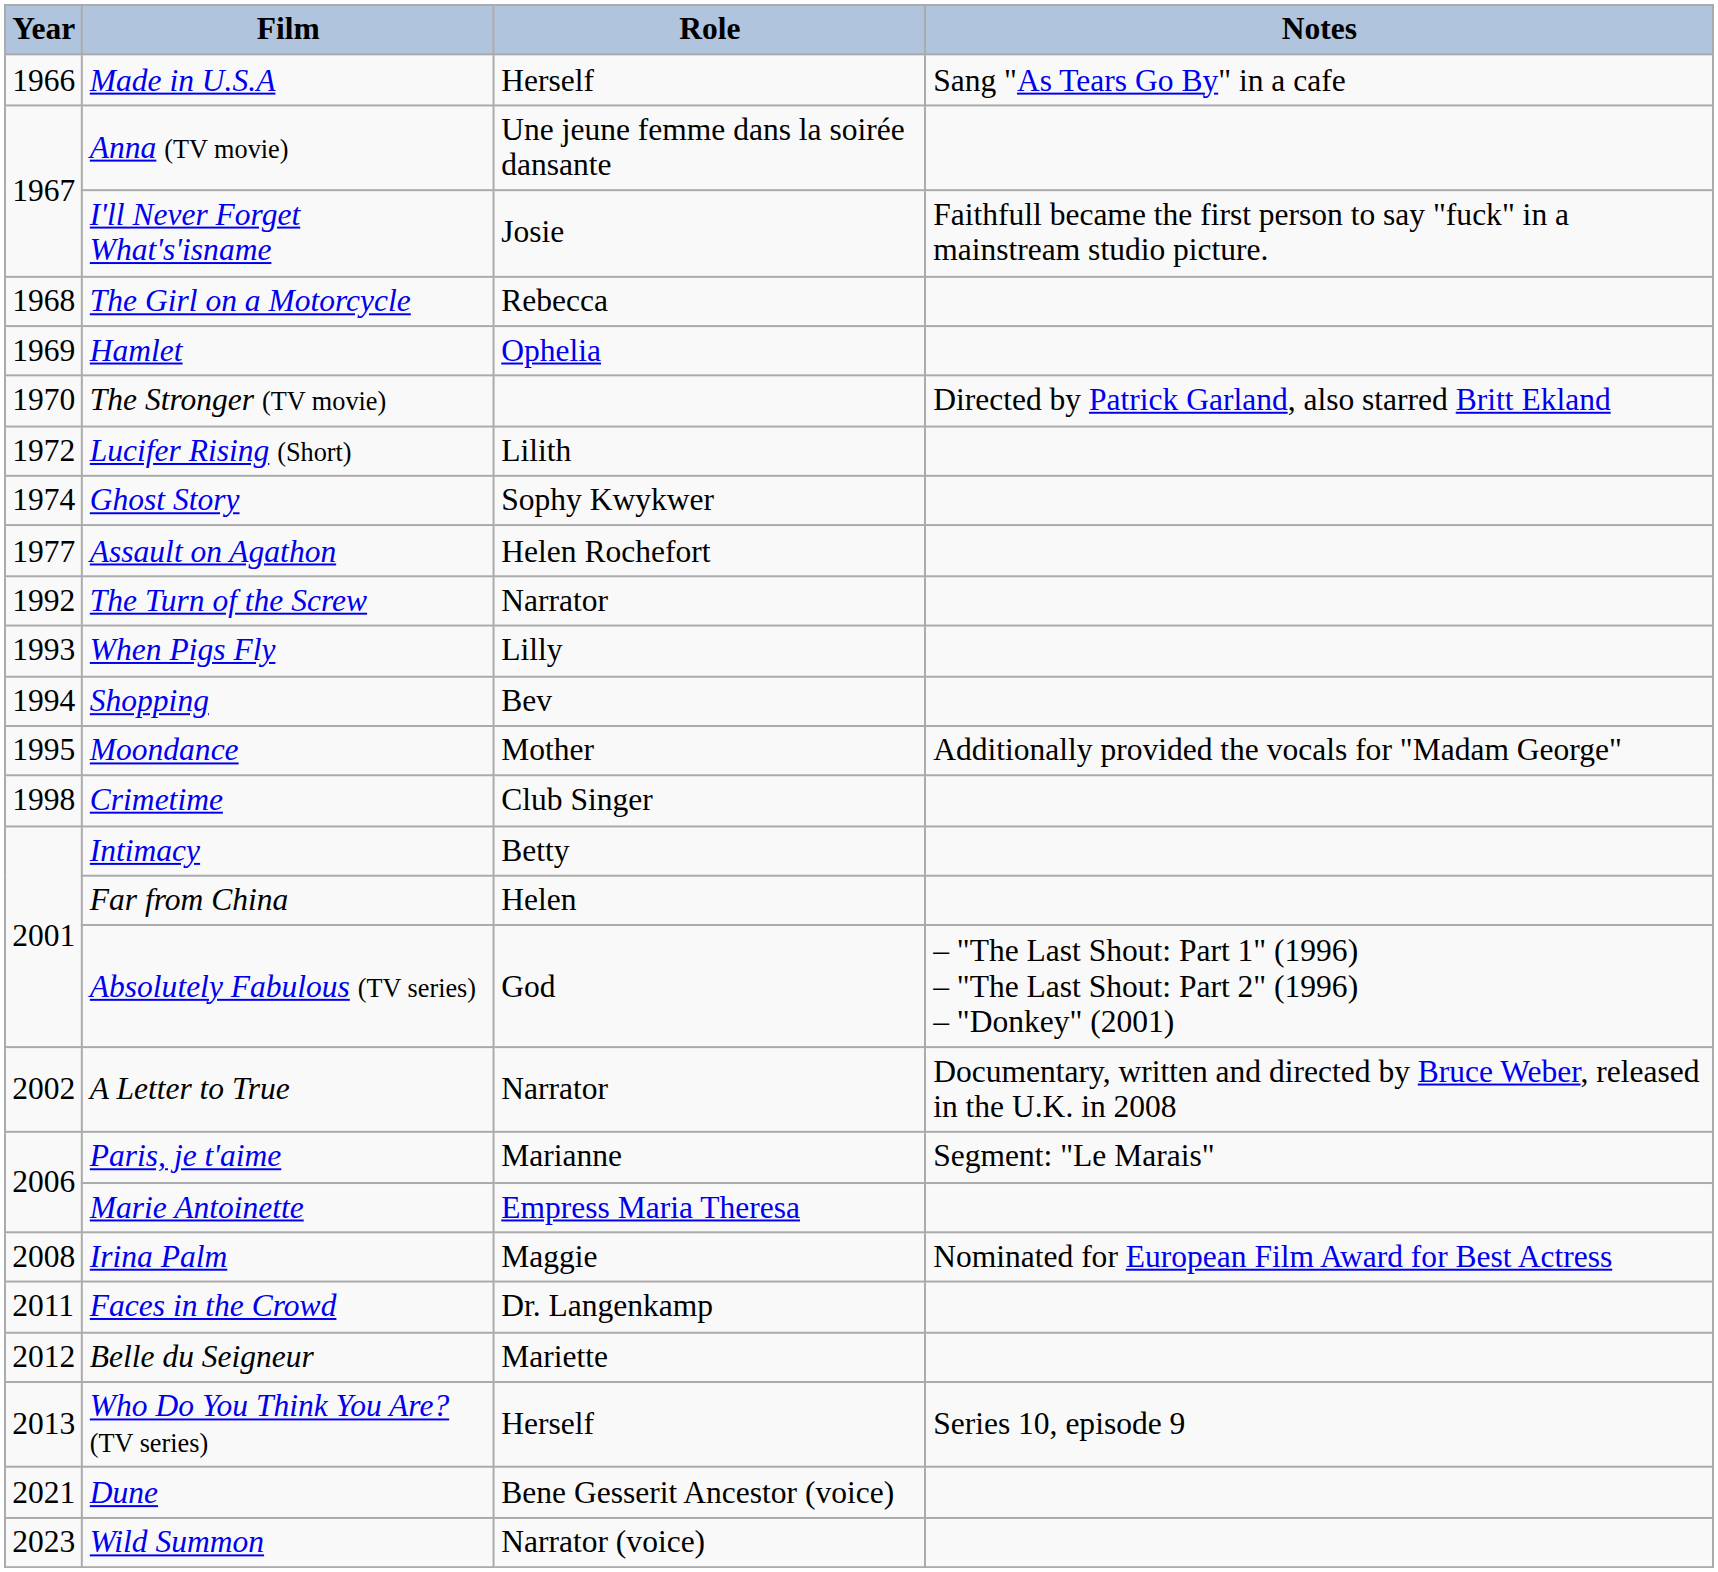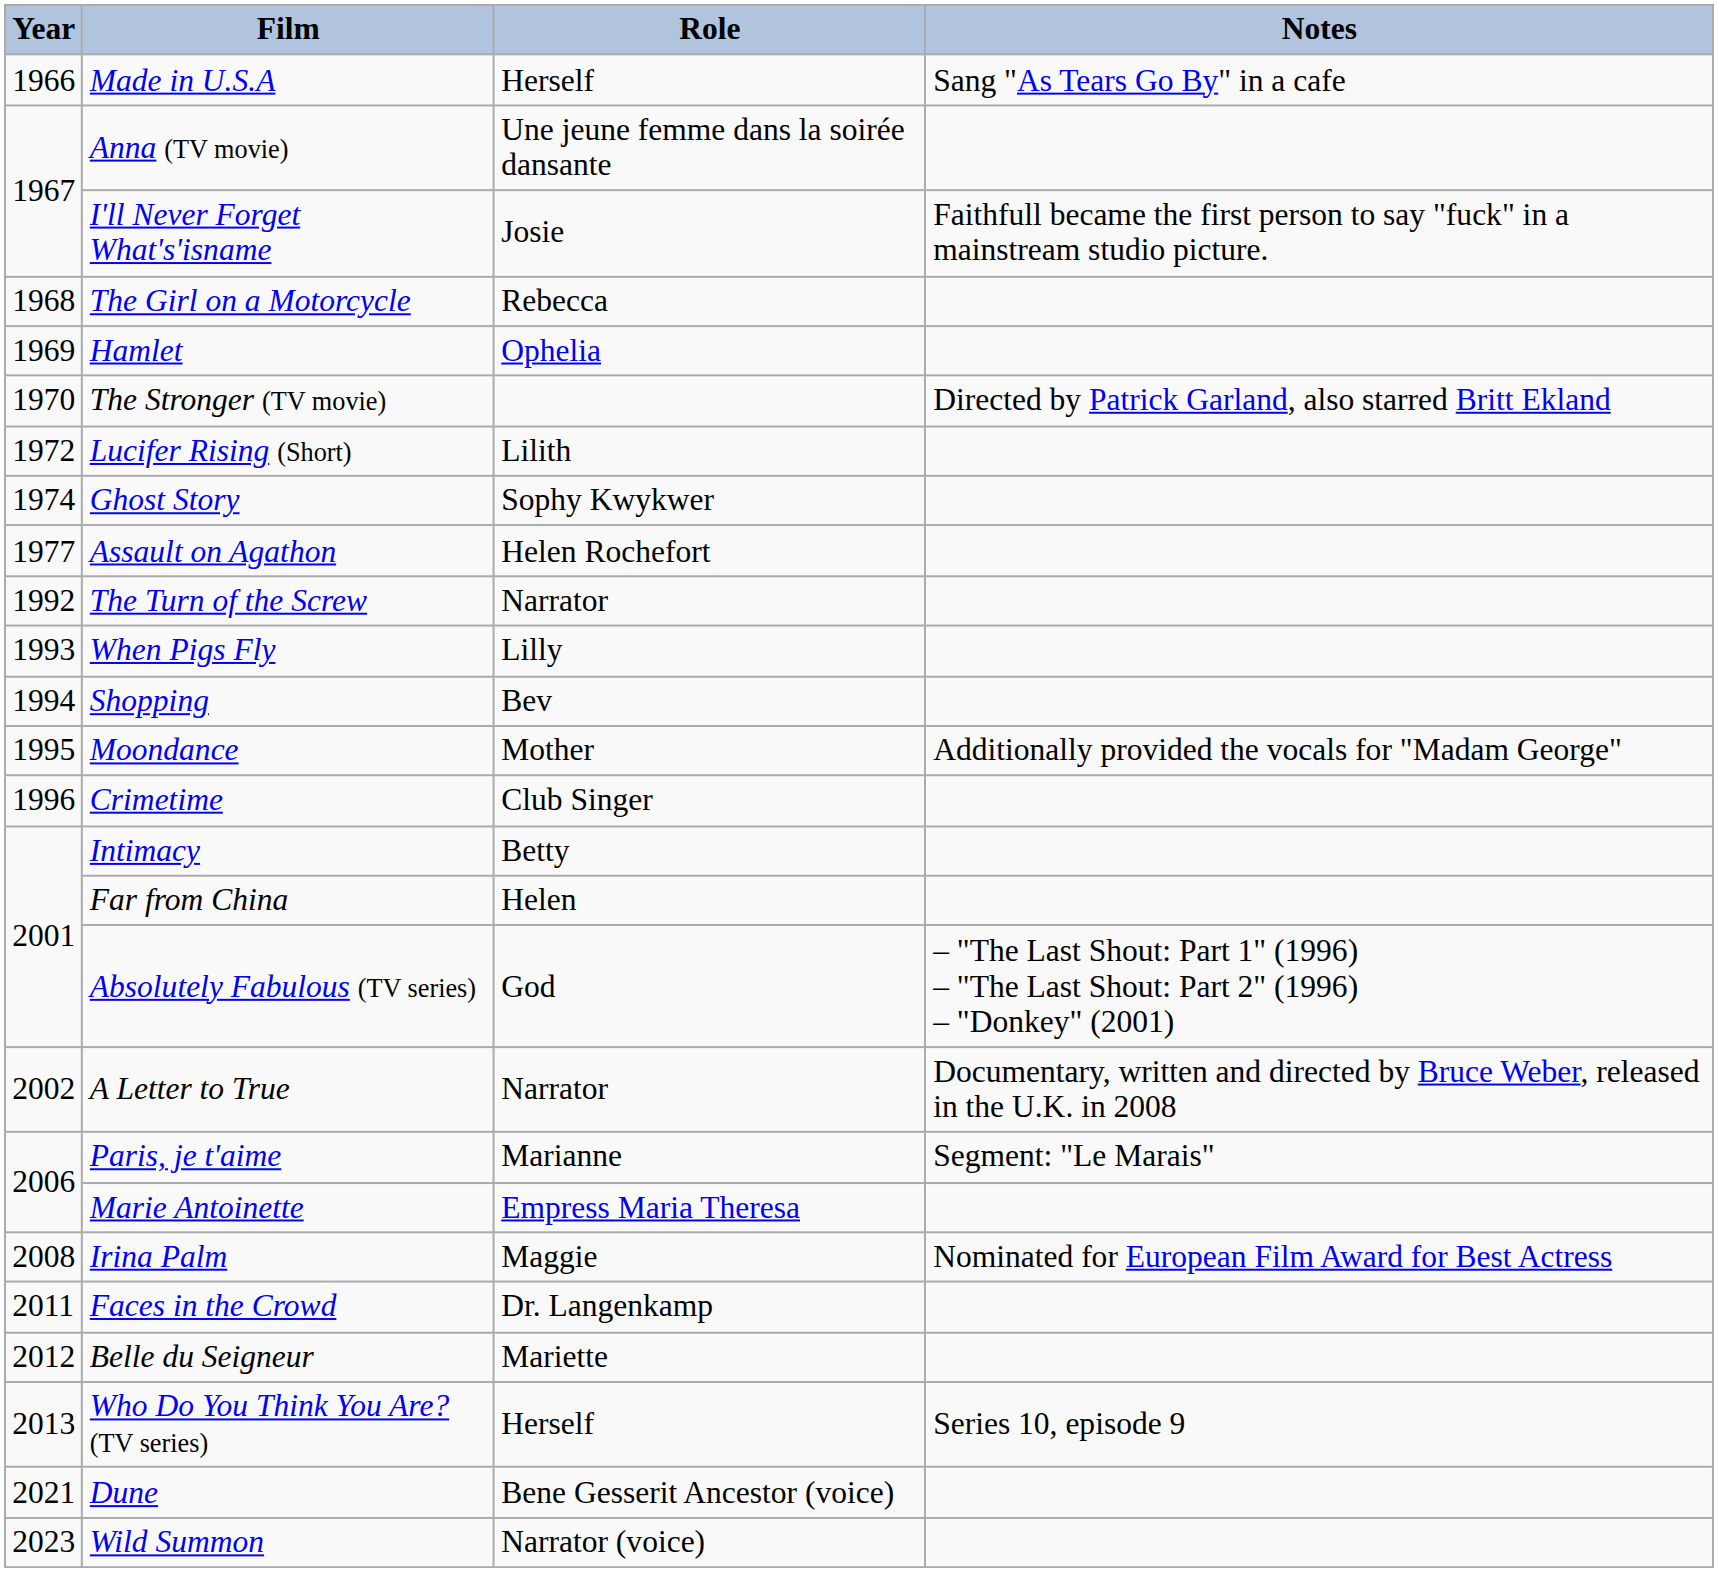 <table class="wikitable">
 <tr style="text-align:center;">
 <th style="background:#B0C4DE;">Year</th>
 <th style="background:#B0C4DE;">Film</th>
 <th style="background:#B0C4DE;">Role</th>
 <th style="background:#B0C4DE;">Notes</th>
 </tr>
 <tr>
 <td>1966</td>
 <td><em><a href='#'>Made in U.S.A</a></em></td>
 <td>Herself</td>
 <td>Sang "<a href='#'>As Tears Go By</a>" in a cafe</td>
 </tr>
 <tr>
 <td rowspan="2">1967</td>
 <td><em><a href='#'>Anna</a></em> <small>(TV movie)</small></td>
 <td>Une jeune femme dans la soirée dansante</td>
 <td></td>
 </tr>
 <tr>
 <td><em><a href='#'>I'll Never Forget What's'isname</a></em></td>
 <td>Josie</td>
 <td>Faithfull became the first person to say "fuck" in a mainstream studio picture.</td>
 </tr>
 <tr>
 <td>1968</td>
 <td><em><a href='#'>The Girl on a Motorcycle</a></em></td>
 <td>Rebecca</td>
 <td></td>
 </tr>
 <tr>
 <td>1969</td>
 <td><em><a href='#'>Hamlet</a></em></td>
 <td><a href='#'>Ophelia</a></td>
 <td></td>
 </tr>
 <tr>
 <td>1970</td>
 <td><em>The Stronger</em> <small>(TV movie)</small></td>
 <td></td>
 <td>Directed by <a href='#'>Patrick Garland</a>, also starred <a href='#'>Britt Ekland</a></td>
 </tr>
 <tr>
 <td>1972</td>
 <td><em><a href='#'>Lucifer Rising</a></em> <small>(Short)</small></td>
 <td>Lilith</td>
 <td></td>
 </tr>
 <tr>
 <td>1974</td>
 <td><em><a href='#'>Ghost Story</a></em></td>
 <td>Sophy Kwykwer</td>
 <td></td>
 </tr>
 <tr>
 <td>1977</td>
 <td><em><a href='#'>Assault on Agathon</a></em></td>
 <td>Helen Rochefort</td>
 <td></td>
 </tr>
 <tr>
 <td>1992</td>
 <td><em><a href='#'>The Turn of the Screw</a></em></td>
 <td>Narrator</td>
 <td></td>
 </tr>
 <tr>
 <td>1993</td>
 <td><em><a href='#'>When Pigs Fly</a></em></td>
 <td>Lilly</td>
 <td></td>
 </tr>
 <tr>
 <td>1994</td>
 <td><em><a href='#'>Shopping</a></em></td>
 <td>Bev</td>
 <td></td>
 </tr>
 <tr>
 <td>1995</td>
 <td><em><a href='#'>Moondance</a></em></td>
 <td>Mother</td>
 <td>Additionally provided the vocals for "Madam George"</td>
 </tr>
 <tr>
-<td>1998</td>
+<td>1996</td>
 <td><em><a href='#'>Crimetime</a></em></td>
 <td>Club Singer</td>
 <td></td>
 </tr>
 <tr>
 <td rowspan="3">2001</td>
 <td><em><a href='#'>Intimacy</a></em></td>
 <td>Betty</td>
 <td></td>
 </tr>
 <tr>
 <td><em>Far from China</em></td>
 <td>Helen</td>
 <td></td>
 </tr>
 <tr>
 <td><em><a href='#'>Absolutely Fabulous</a></em> <small>(TV series)</small></td>
 <td>God</td>
 <td>– "The Last Shout: Part 1" (1996) <br> – "The Last Shout: Part 2" (1996) <br> – "Donkey" (2001)</td>
 </tr>
 <tr>
 <td>2002</td>
 <td><em>A Letter to True</em></td>
 <td>Narrator</td>
 <td>Documentary, written and directed by <a href='#'>Bruce Weber</a>, released in the U.K. in 2008</td>
 </tr>
 <tr>
 <td rowspan="2">2006</td>
 <td><em><a href='#'>Paris, je t'aime</a></em></td>
 <td>Marianne</td>
 <td>Segment: "Le Marais"</td>
 </tr>
 <tr>
 <td><em><a href='#'>Marie Antoinette</a></em></td>
 <td><a href='#'>Empress Maria Theresa</a></td>
 <td></td>
 </tr>
 <tr>
 <td>2008</td>
 <td><em><a href='#'>Irina Palm</a></em></td>
 <td>Maggie</td>
 <td>Nominated for <a href='#'>European Film Award for Best Actress</a></td>
 </tr>
 <tr>
 <td>2011</td>
 <td><em><a href='#'>Faces in the Crowd</a></em></td>
 <td>Dr. Langenkamp</td>
 <td></td>
 </tr>
 <tr>
 <td>2012</td>
 <td><em>Belle du Seigneur</em></td>
 <td>Mariette</td>
 <td></td>
 </tr>
 <tr>
 <td>2013</td>
 <td><em><a href='#'>Who Do You Think You Are?</a></em> <small>(TV series)</small></td>
 <td>Herself</td>
 <td>Series 10, episode 9</td>
 </tr>
 <tr>
 <td>2021</td>
 <td><em><a href='#'>Dune</a></em></td>
 <td>Bene Gesserit Ancestor (voice)</td>
 <td></td>
 </tr>
 <tr>
 <td>2023</td>
 <td><em><a href='#'>Wild Summon</a></em></td>
 <td>Narrator (voice)</td>
 <td></td>
 </tr>
 </table>
